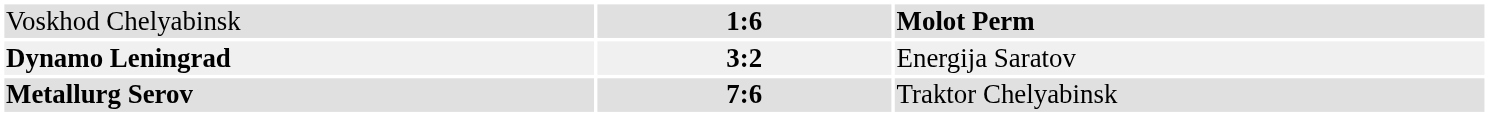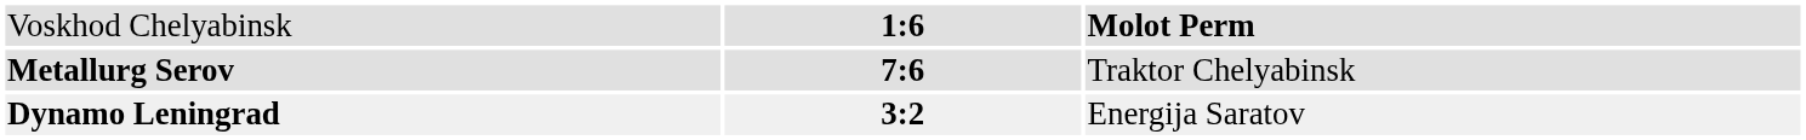 <table width="70%">
 <tr bgcolor="#e0e0e0">
 <td style="width:40%;">Voskhod Chelyabinsk</td>
 <td style="width:20%;" align="center"><strong>1:6</strong></td>
 <td style="width:40%;"><strong>Molot Perm</strong></td>
 </tr>
+<tr bgcolor="#e0e0e0">
+<td><strong>Metallurg Serov</strong></td>
+<td align="center"><strong>7:6</strong></td>
+<td>Traktor Chelyabinsk</td>
+</tr>
 <tr bgcolor="#f0f0f0">
 <td><strong>Dynamo Leningrad</strong></td>
 <td align="center"><strong>3:2</strong></td>
 <td>Energija Saratov</td>
 </tr>
-<tr bgcolor="#e0e0e0">
-<td><strong>Metallurg Serov</strong></td>
-<td align="center"><strong>7:6</strong></td>
-<td>Traktor Chelyabinsk</td>
-</tr>
 </table>
